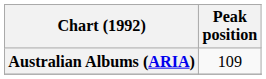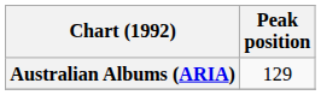 <table class="wikitable sortable plainrowheaders">
 <tr>
 <th scope="col">Chart (1992)</th>
 <th scope="col">Peak<br> position</th>
 </tr>
 <tr>
 <th scope="row">Australian Albums (<a href='#'>ARIA</a>)</th>
-<td align="center">109</td>
+<td align="center">129</td>
 </tr>
 <tr>
 </tr>
 <tr>
 </tr>
 </table>
